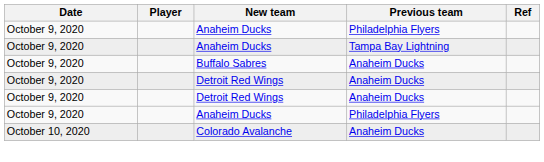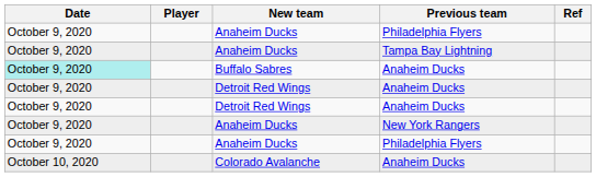 <table class="wikitable sortable" style="border:1px solid #999999; width:800px;">
 <tr>
 <th>Date</th>
 <th>Player</th>
 <th>New team</th>
 <th>Previous team</th>
 <th>Ref</th>
 </tr>
 <tr>
 <td>October 9, 2020</td>
 <td></td>
 <td><a href='#'>Anaheim Ducks</a></td>
 <td><a href='#'>Philadelphia Flyers</a></td>
 <td></td>
 </tr>
 <tr bgcolor="eeeeee">
 <td>October 9, 2020</td>
 <td></td>
 <td><a href='#'>Anaheim Ducks</a></td>
 <td><a href='#'>Tampa Bay Lightning</a></td>
 <td></td>
 </tr>
 <tr>
-<td>October 9, 2020</td>
+<td style="background: paleturquoise;">October 9, 2020</td>
 <td></td>
 <td><a href='#'>Buffalo Sabres</a></td>
 <td><a href='#'>Anaheim Ducks</a></td>
 <td></td>
 </tr>
 <tr bgcolor="eeeeee">
 <td>October 9, 2020</td>
 <td></td>
 <td><a href='#'>Detroit Red Wings</a></td>
 <td><a href='#'>Anaheim Ducks</a></td>
 <td></td>
 </tr>
 <tr>
 <td>October 9, 2020</td>
 <td></td>
 <td><a href='#'>Detroit Red Wings</a></td>
 <td><a href='#'>Anaheim Ducks</a></td>
 <td></td>
 </tr>
+<tr bgcolor="eeeeee">
+<td>October 9, 2020</td>
+<td></td>
+<td><a href='#'>Anaheim Ducks</a></td>
+<td><a href='#'>New York Rangers</a></td>
+<td></td>
+</tr>
 <tr>
 <td>October 9, 2020</td>
 <td></td>
 <td><a href='#'>Anaheim Ducks</a></td>
 <td><a href='#'>Philadelphia Flyers</a></td>
 <td></td>
 </tr>
 <tr bgcolor="eeeeee">
 <td>October 10, 2020</td>
 <td></td>
 <td><a href='#'>Colorado Avalanche</a></td>
 <td><a href='#'>Anaheim Ducks</a></td>
 <td></td>
 </tr>
 </table>
